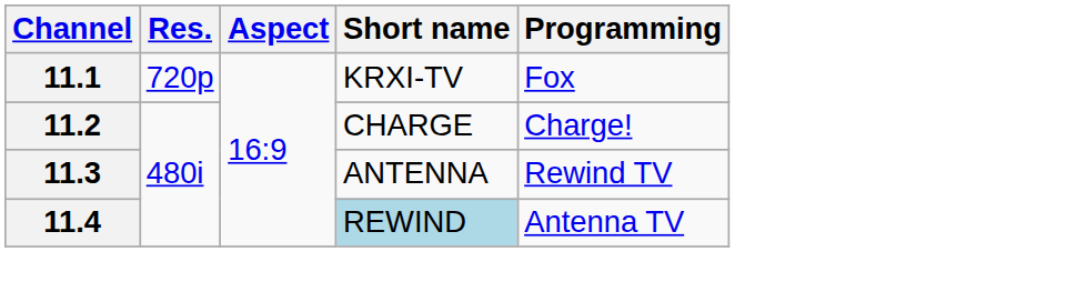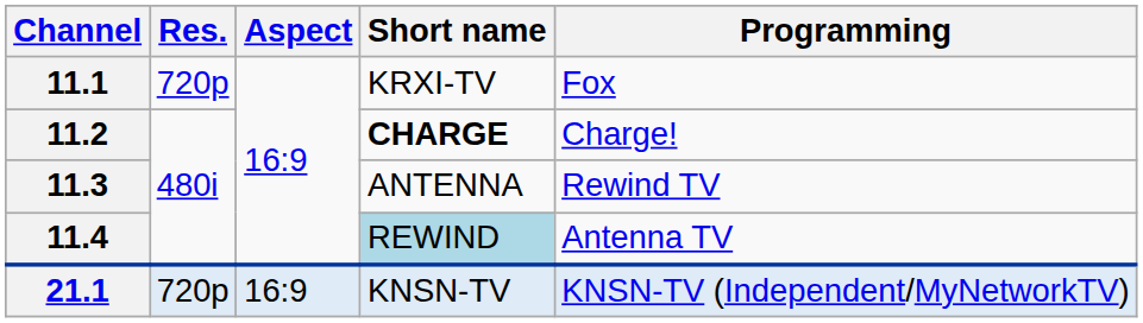 <table class="wikitable">
 <tr>
 <th scope = "col"><a href='#'>Channel</a></th>
 <th scope = "col"><a href='#'>Res.</a></th>
 <th scope = "col"><a href='#'>Aspect</a></th>
 <th scope = "col">Short name</th>
 <th scope = "col">Programming</th>
 </tr>
 <tr>
 <th scope = "row">11.1</th>
 <td><a href='#'>720p</a></td>
 <td rowspan=4><a href='#'>16:9</a></td>
 <td>KRXI-TV</td>
 <td><a href='#'>Fox</a></td>
 </tr>
 <tr>
 <th scope = "row">11.2</th>
 <td rowspan=3><a href='#'>480i</a></td>
-<td>CHARGE</td>
+<td><strong>CHARGE</strong></td>
 <td><a href='#'>Charge!</a></td>
 </tr>
 <tr>
 <th scope = "row">11.3</th>
 <td>ANTENNA</td>
 <td><a href='#'>Rewind TV</a></td>
 </tr>
 <tr>
 <th scope = "row">11.4</th>
 <td style="background: lightblue;">REWIND</td>
 <td><a href='#'>Antenna TV</a></td>
 </tr>
+<tr style="background-color:#DFEBF6; border-top: 2px solid #003399;">
+<th scope = "row"><a href='#'>21.1</a></th>
+<td>720p</td>
+<td>16:9</td>
+<td>KNSN-TV</td>
+<td><a href='#'>KNSN-TV</a> (<a href='#'>Independent</a>/<a href='#'>MyNetworkTV</a>)</td>
+</tr>
 </table>
